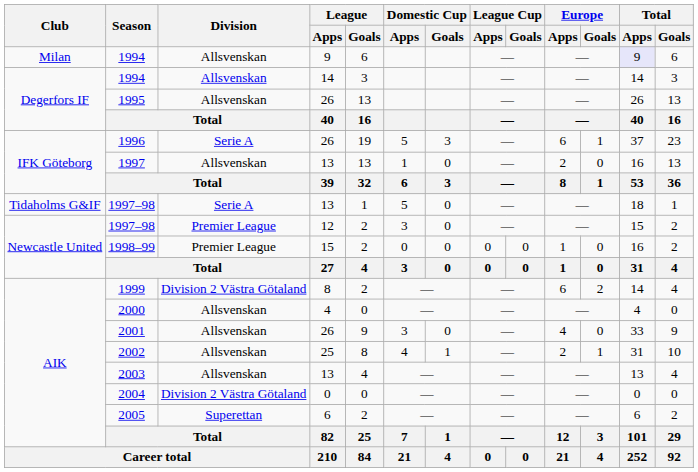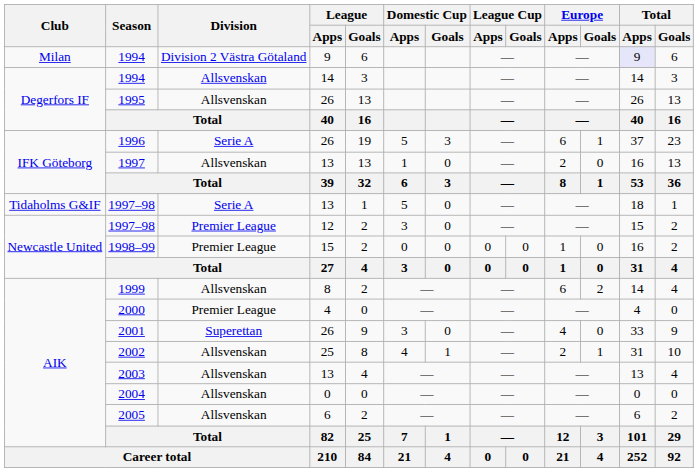 <table class="wikitable" style="text-align:center">
 <tr>
 <th rowspan="2">Club</th>
 <th rowspan="2">Season</th>
 <th rowspan="2">Division</th>
 <th colspan="2">League</th>
 <th colspan="2">Domestic Cup</th>
 <th colspan="2">League Cup</th>
 <th colspan="2"><a href='#'>Europe</a></th>
 <th colspan="2">Total</th>
 </tr>
 <tr>
 <th>Apps</th>
 <th>Goals</th>
 <th>Apps</th>
 <th>Goals</th>
 <th>Apps</th>
 <th>Goals</th>
 <th>Apps</th>
 <th>Goals</th>
 <th>Apps</th>
 <th>Goals</th>
 </tr>
 <tr>
 <td><a href='#'>Milan</a></td>
 <td><a href='#'>1994</a></td>
-<td>Allsvenskan</td>
+<td><a href='#'>Division 2 Västra Götaland</a></td>
 <td>9</td>
 <td>6</td>
 <td></td>
 <td></td>
 <td colspan="2">—</td>
 <td colspan="2">—</td>
 <td style="background: lavender;">9</td>
 <td>6</td>
 </tr>
 <tr>
 <td rowspan="3"><a href='#'>Degerfors IF</a></td>
 <td><a href='#'>1994</a></td>
 <td><a href='#'>Allsvenskan</a></td>
 <td>14</td>
 <td>3</td>
 <td></td>
 <td></td>
 <td colspan="2">—</td>
 <td colspan="2">—</td>
 <td>14</td>
 <td>3</td>
 </tr>
 <tr>
 <td><a href='#'>1995</a></td>
 <td>Allsvenskan</td>
 <td>26</td>
 <td>13</td>
 <td></td>
 <td></td>
 <td colspan="2">—</td>
 <td colspan="2">—</td>
 <td>26</td>
 <td>13</td>
 </tr>
 <tr>
 <th colspan="2">Total</th>
 <th>40</th>
 <th>16</th>
 <th></th>
 <th></th>
 <th colspan="2">—</th>
 <th colspan="2">—</th>
 <th>40</th>
 <th>16</th>
 </tr>
 <tr>
 <td rowspan="3"><a href='#'>IFK Göteborg</a></td>
 <td><a href='#'>1996</a></td>
 <td><a href='#'>Serie A</a></td>
 <td>26</td>
 <td>19</td>
 <td>5</td>
 <td>3</td>
 <td colspan="2">—</td>
 <td>6</td>
 <td>1</td>
 <td>37</td>
 <td>23</td>
 </tr>
 <tr>
 <td><a href='#'>1997</a></td>
 <td>Allsvenskan</td>
 <td>13</td>
 <td>13</td>
 <td>1</td>
 <td>0</td>
 <td colspan="2">—</td>
 <td>2</td>
 <td>0</td>
 <td>16</td>
 <td>13</td>
 </tr>
 <tr>
 <th colspan="2">Total</th>
 <th>39</th>
 <th>32</th>
 <th>6</th>
 <th>3</th>
 <th colspan="2">—</th>
 <th>8</th>
 <th>1</th>
 <th>53</th>
 <th>36</th>
 </tr>
 <tr>
 <td><a href='#'>Tidaholms G&IF</a></td>
 <td><a href='#'>1997–98</a></td>
 <td><a href='#'>Serie A</a></td>
 <td>13</td>
 <td>1</td>
 <td>5</td>
 <td>0</td>
 <td colspan="2">—</td>
 <td colspan="2">—</td>
 <td>18</td>
 <td>1</td>
 </tr>
 <tr>
 <td rowspan="3"><a href='#'>Newcastle United</a></td>
 <td><a href='#'>1997–98</a></td>
 <td><a href='#'>Premier League</a></td>
 <td>12</td>
 <td>2</td>
 <td>3</td>
 <td>0</td>
 <td colspan="2">—</td>
 <td colspan="2">—</td>
 <td>15</td>
 <td>2</td>
 </tr>
 <tr>
 <td><a href='#'>1998–99</a></td>
 <td>Premier League</td>
 <td>15</td>
 <td>2</td>
 <td>0</td>
 <td>0</td>
 <td>0</td>
 <td>0</td>
 <td>1</td>
 <td>0</td>
 <td>16</td>
 <td>2</td>
 </tr>
 <tr>
 <th colspan="2">Total</th>
 <th>27</th>
 <th>4</th>
 <th>3</th>
 <th>0</th>
 <th>0</th>
 <th>0</th>
 <th>1</th>
 <th>0</th>
 <th>31</th>
 <th>4</th>
 </tr>
 <tr>
 <td rowspan="8"><a href='#'>AIK</a></td>
 <td><a href='#'>1999</a></td>
-<td><a href='#'>Division 2 Västra Götaland</a></td>
+<td>Allsvenskan</td>
 <td>8</td>
 <td>2</td>
 <td colspan="2">—</td>
 <td colspan="2">—</td>
 <td>6</td>
 <td>2</td>
 <td>14</td>
 <td>4</td>
 </tr>
 <tr>
 <td><a href='#'>2000</a></td>
-<td>Allsvenskan</td>
+<td>Premier League</td>
 <td>4</td>
 <td>0</td>
 <td colspan="2">—</td>
 <td colspan="2">—</td>
 <td colspan="2">—</td>
 <td>4</td>
 <td>0</td>
 </tr>
 <tr>
 <td><a href='#'>2001</a></td>
-<td>Allsvenskan</td>
+<td><a href='#'>Superettan</a></td>
 <td>26</td>
 <td>9</td>
 <td>3</td>
 <td>0</td>
 <td colspan="2">—</td>
 <td>4</td>
 <td>0</td>
 <td>33</td>
 <td>9</td>
 </tr>
 <tr>
 <td><a href='#'>2002</a></td>
 <td>Allsvenskan</td>
 <td>25</td>
 <td>8</td>
 <td>4</td>
 <td>1</td>
 <td colspan="2">—</td>
 <td>2</td>
 <td>1</td>
 <td>31</td>
 <td>10</td>
 </tr>
 <tr>
 <td><a href='#'>2003</a></td>
 <td>Allsvenskan</td>
 <td>13</td>
 <td>4</td>
 <td colspan="2">—</td>
 <td colspan="2">—</td>
 <td colspan="2">—</td>
 <td>13</td>
 <td>4</td>
 </tr>
 <tr>
 <td><a href='#'>2004</a></td>
-<td><a href='#'>Division 2 Västra Götaland</a></td>
+<td>Allsvenskan</td>
 <td>0</td>
 <td>0</td>
 <td colspan="2">—</td>
 <td colspan="2">—</td>
 <td colspan="2">—</td>
 <td>0</td>
 <td>0</td>
 </tr>
 <tr>
 <td><a href='#'>2005</a></td>
-<td><a href='#'>Superettan</a></td>
+<td>Allsvenskan</td>
 <td>6</td>
 <td>2</td>
 <td colspan="2">—</td>
 <td colspan="2">—</td>
 <td colspan="2">—</td>
 <td>6</td>
 <td>2</td>
 </tr>
 <tr>
 <th colspan="2">Total</th>
 <th>82</th>
 <th>25</th>
 <th>7</th>
 <th>1</th>
 <th colspan="2">—</th>
 <th>12</th>
 <th>3</th>
 <th>101</th>
 <th>29</th>
 </tr>
 <tr>
 <th colspan="3">Career total</th>
 <th>210</th>
 <th>84</th>
 <th>21</th>
 <th>4</th>
 <th>0</th>
 <th>0</th>
 <th>21</th>
 <th>4</th>
 <th>252</th>
 <th>92</th>
 </tr>
 </table>
